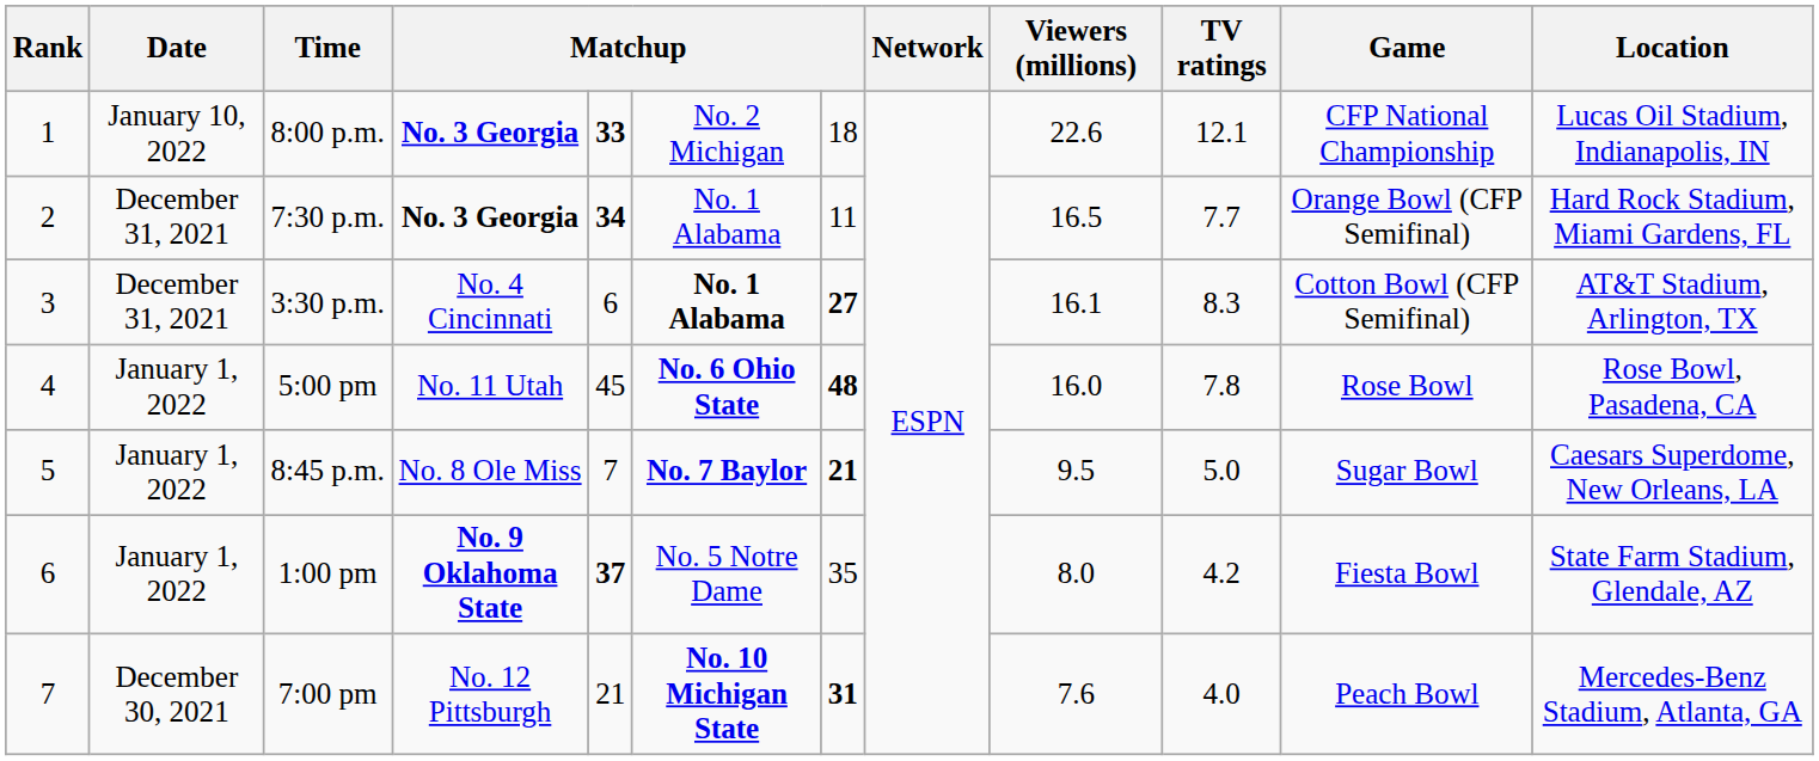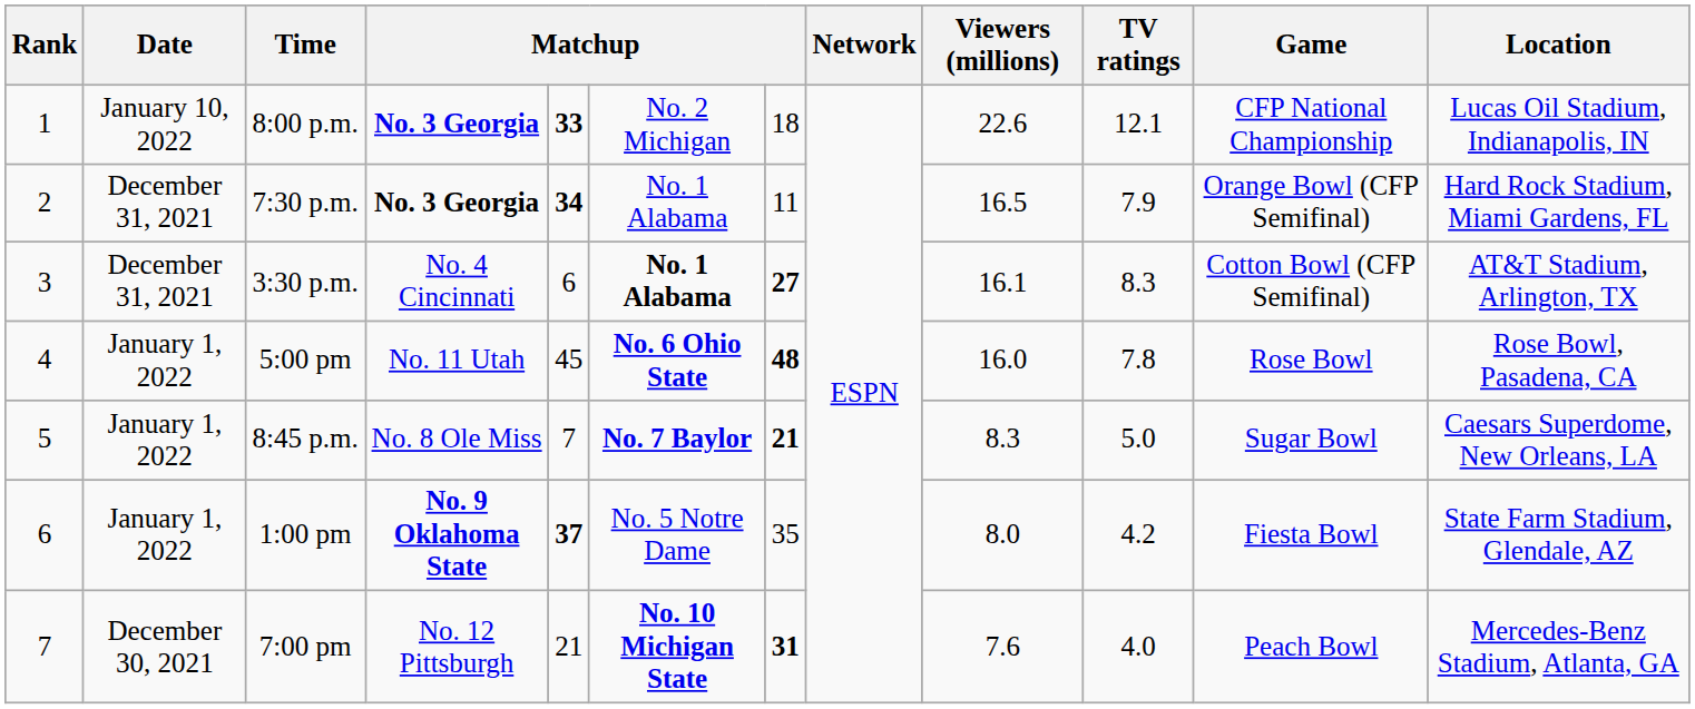 <table class="wikitable" style="text-align:center; font-size:90%">
 <tr>
 <th>Rank</th>
 <th>Date</th>
 <th>Time</th>
 <th colspan=4>Matchup</th>
 <th>Network</th>
 <th>Viewers (millions)</th>
 <th>TV ratings</th>
 <th>Game</th>
 <th>Location</th>
 </tr>
 <tr>
 <td>1</td>
 <td>January 10, 2022</td>
 <td>8:00 p.m.</td>
 <td><strong><a href='#'>No. 3 Georgia</a></strong></td>
 <td><strong>33</strong></td>
 <td><a href='#'>No. 2 Michigan</a></td>
 <td>18</td>
 <td rowspan="7"><a href='#'>ESPN</a></td>
 <td>22.6</td>
 <td>12.1</td>
 <td><a href='#'>CFP National Championship</a></td>
 <td><a href='#'>Lucas Oil Stadium</a>, <a href='#'>Indianapolis, IN</a></td>
 </tr>
 <tr>
 <td>2</td>
 <td>December 31, 2021</td>
 <td>7:30 p.m.</td>
 <td><strong>No. 3 Georgia</strong></td>
 <td><strong>34</strong></td>
 <td><a href='#'>No. 1 Alabama</a></td>
 <td>11</td>
 <td>16.5</td>
-<td>7.7</td>
+<td>7.9</td>
 <td><a href='#'>Orange Bowl</a> (CFP Semifinal)</td>
 <td><a href='#'>Hard Rock Stadium</a>, <a href='#'>Miami Gardens, FL</a></td>
 </tr>
 <tr>
 <td>3</td>
 <td>December 31, 2021</td>
 <td>3:30 p.m.</td>
 <td><a href='#'>No. 4 Cincinnati</a></td>
 <td>6</td>
 <td><strong>No. 1 Alabama</strong></td>
 <td><strong>27</strong></td>
 <td>16.1</td>
 <td>8.3</td>
 <td><a href='#'>Cotton Bowl</a> (CFP Semifinal)</td>
 <td><a href='#'>AT&T Stadium</a>, <a href='#'>Arlington, TX</a></td>
 </tr>
 <tr>
 <td>4</td>
 <td>January 1, 2022</td>
 <td>5:00 pm</td>
 <td><a href='#'>No. 11 Utah</a></td>
 <td>45</td>
 <td><strong><a href='#'>No. 6 Ohio State</a></strong></td>
 <td><strong>48</strong></td>
 <td>16.0</td>
 <td>7.8</td>
 <td><a href='#'>Rose Bowl</a></td>
 <td><a href='#'>Rose Bowl</a>, <a href='#'>Pasadena, CA</a></td>
 </tr>
 <tr>
 <td>5</td>
 <td>January 1, 2022</td>
 <td>8:45 p.m.</td>
 <td><a href='#'>No. 8 Ole Miss</a></td>
 <td>7</td>
 <td><strong><a href='#'>No. 7 Baylor</a></strong></td>
 <td><strong>21</strong></td>
-<td>9.5</td>
+<td>8.3</td>
 <td>5.0</td>
 <td><a href='#'>Sugar Bowl</a></td>
 <td><a href='#'>Caesars Superdome</a>, <a href='#'>New Orleans, LA</a></td>
 </tr>
 <tr>
 <td>6</td>
 <td>January 1, 2022</td>
 <td>1:00 pm</td>
 <td><strong><a href='#'>No. 9 Oklahoma State</a></strong></td>
 <td><strong>37</strong></td>
 <td><a href='#'>No. 5 Notre Dame</a></td>
 <td>35</td>
 <td>8.0</td>
 <td>4.2</td>
 <td><a href='#'>Fiesta Bowl</a></td>
 <td><a href='#'>State Farm Stadium</a>, <a href='#'>Glendale, AZ</a></td>
 </tr>
 <tr>
 <td>7</td>
 <td>December 30, 2021</td>
 <td>7:00 pm</td>
 <td><a href='#'>No. 12 Pittsburgh</a></td>
 <td>21</td>
 <td><strong><a href='#'>No. 10 Michigan State</a></strong></td>
 <td><strong>31</strong></td>
 <td>7.6</td>
 <td>4.0</td>
 <td><a href='#'>Peach Bowl</a></td>
 <td><a href='#'>Mercedes-Benz Stadium</a>, <a href='#'>Atlanta, GA</a></td>
 </tr>
 </table>
